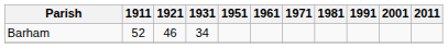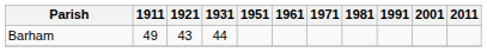 <table class="wikitable" style="text-align:center;">
 <tr>
 <th width="150">Parish<br></th>
 <th width="30">1911<br></th>
 <th width="30">1921<br></th>
 <th width="30">1931<br></th>
 <th width="30">1951<br></th>
 <th width="30">1961<br></th>
 <th width="30">1971<br></th>
 <th width="30">1981<br></th>
 <th width="30">1991<br></th>
 <th width="30">2001<br></th>
 <th width="30">2011 <br></th>
 </tr>
 <tr>
 <td align=left>Barham</td>
-<td align="center">52</td>
-<td align="center">46</td>
-<td align="center">34</td>
+<td align="center">49</td>
+<td align="center">43</td>
+<td align="center">44</td>
 <td align="center"></td>
 <td align="center"></td>
 <td align="center"></td>
 <td align="center"></td>
 <td align="center"></td>
 <td align="center"></td>
 <td align="center"></td>
 </tr>
 <tr>
 </tr>
 </table>
